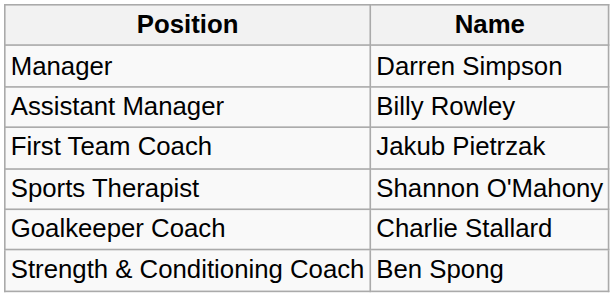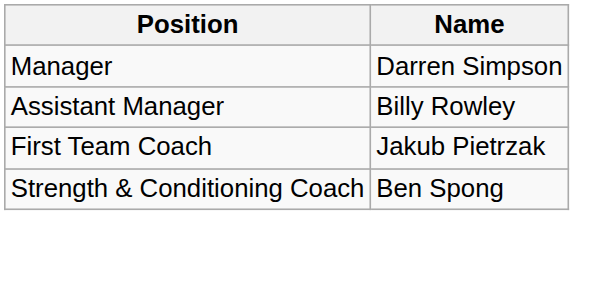 <table class="wikitable" border="1">
 <tr>
 <th>Position</th>
 <th>Name</th>
 </tr>
 <tr>
 <td>Manager</td>
 <td> Darren Simpson</td>
 </tr>
 <tr>
 <td>Assistant Manager</td>
 <td> Billy Rowley</td>
 </tr>
 <tr>
 <td>First Team Coach</td>
 <td> Jakub Pietrzak</td>
 </tr>
 <tr>
-<td>Sports Therapist</td>
-<td> Shannon O'Mahony</td>
-</tr>
-<tr>
-<td>Goalkeeper Coach</td>
-<td> Charlie Stallard</td>
-</tr>
-<tr>
 <td>Strength & Conditioning Coach</td>
 <td> Ben Spong</td>
 </tr>
 </table>
